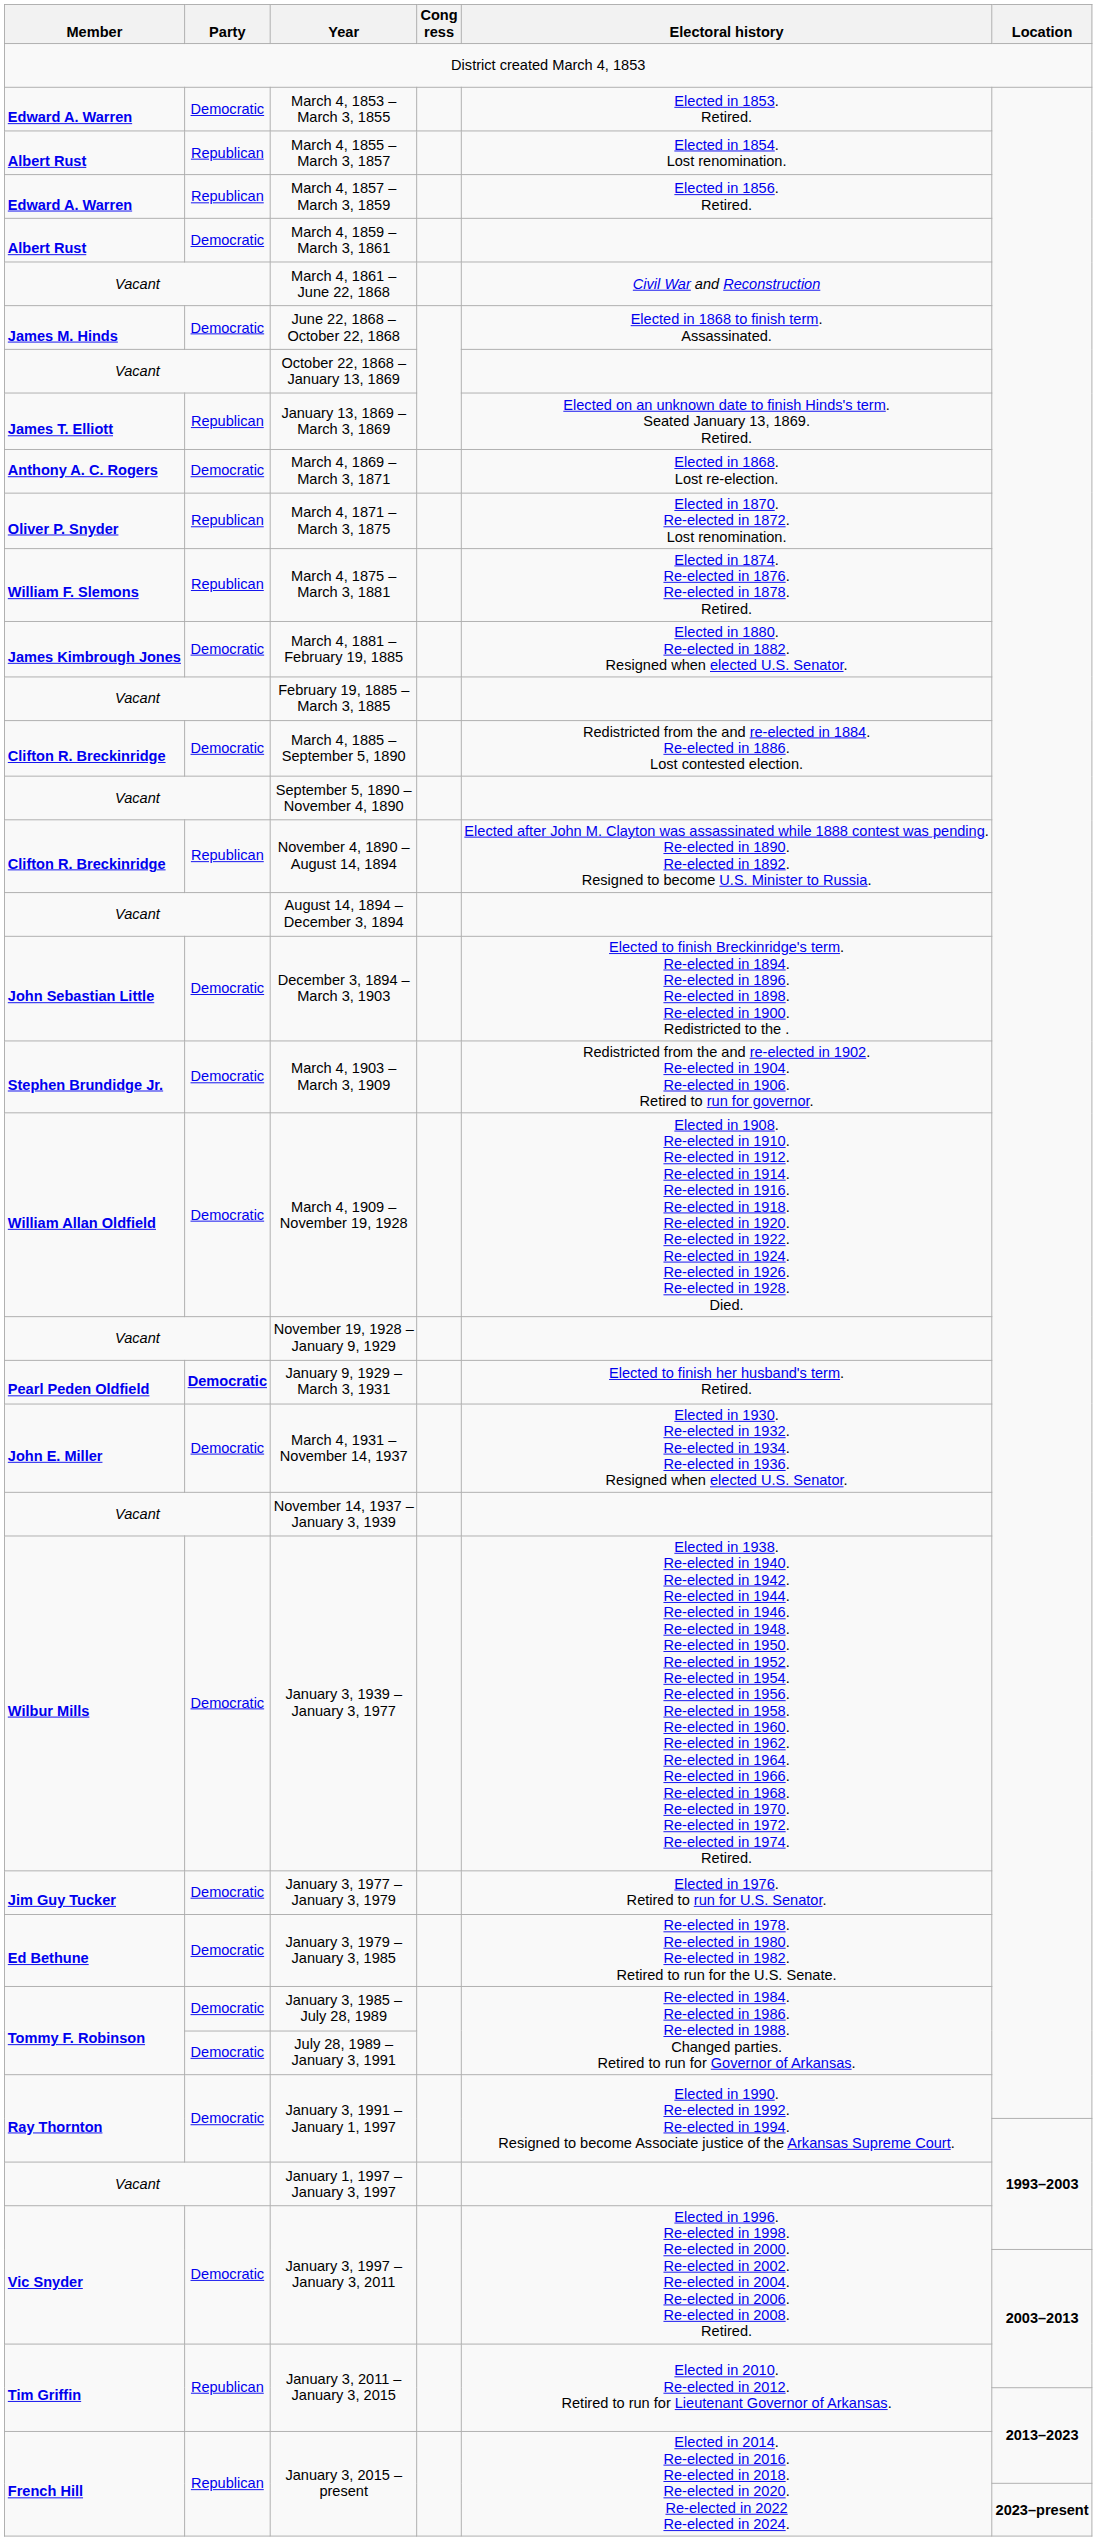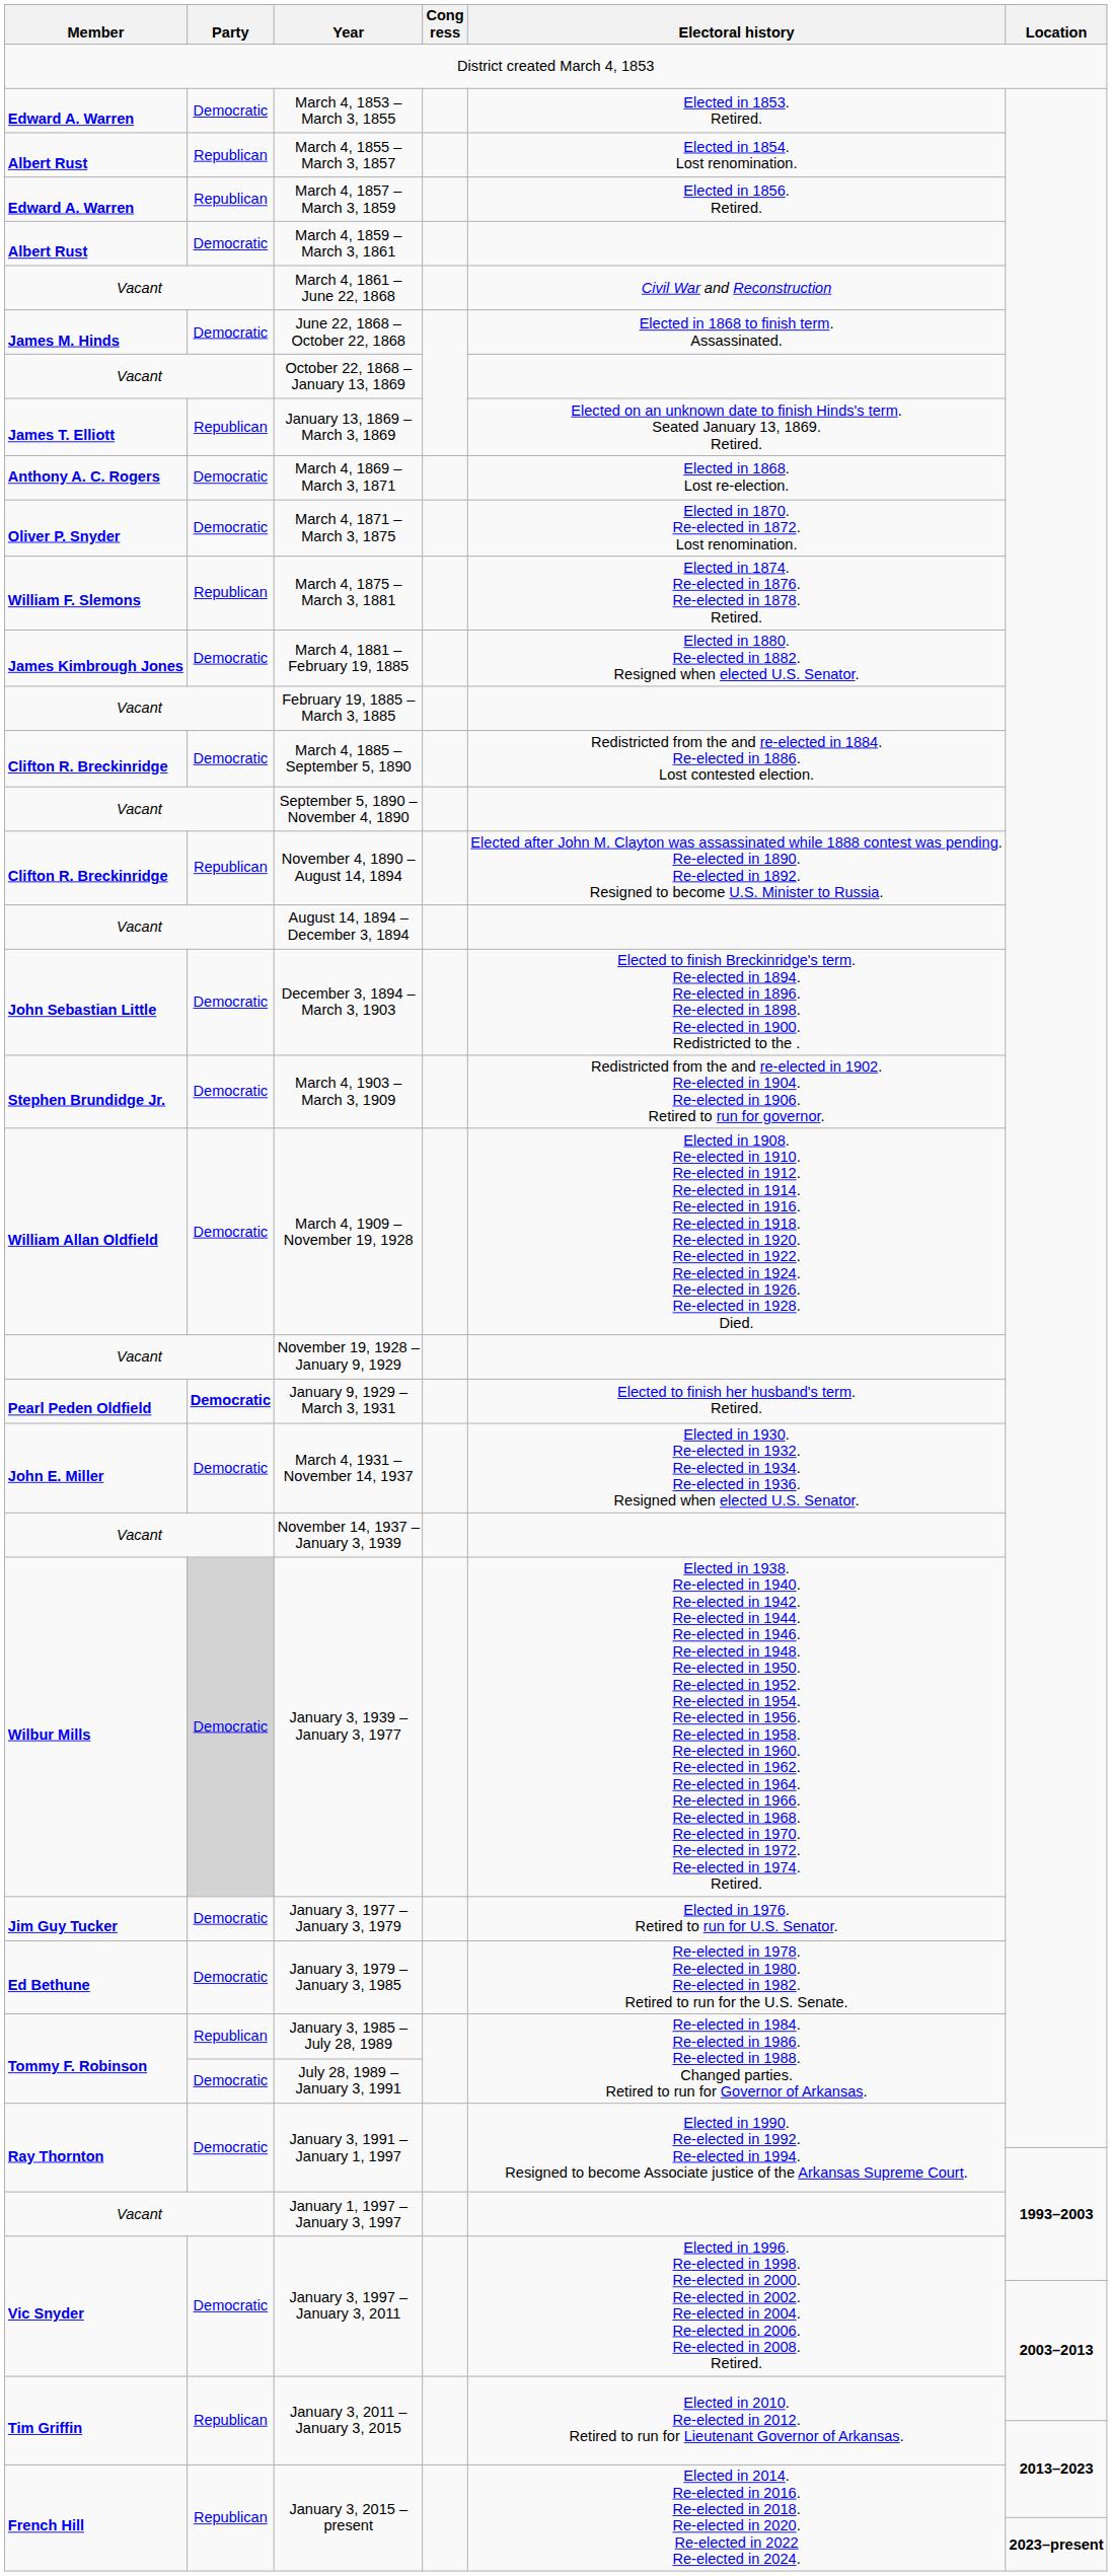 <table class=wikitable style="text-align:center">
 <tr valign=bottom>
 <th>Member</th>
 <th>Party</th>
 <th>Year</th>
 <th>Cong<br>ress</th>
 <th>Electoral history</th>
 <th>Location</th>
 </tr>
 <tr style="height:3em">
 <td colspan=6>District created March 4, 1853</td>
 </tr>
 <tr style="height:3em">
 <td align=left><br><strong><a href='#'>Edward A. Warren</a></strong><br></td>
 <td><a href='#'>Democratic</a></td>
 <td nowrap>March 4, 1853 –<br>March 3, 1855</td>
 <td></td>
 <td><a href='#'>Elected in 1853</a>.<br>Retired.</td>
 <td rowspan=30></td>
 </tr>
 <tr style="height:3em">
 <td align=left><br><strong><a href='#'>Albert Rust</a></strong><br></td>
 <td><a href='#'>Republican</a></td>
 <td nowrap>March 4, 1855 –<br>March 3, 1857</td>
 <td></td>
 <td><a href='#'>Elected in 1854</a>.<br>Lost renomination.</td>
 </tr>
 <tr style="height:3em">
 <td align=left><br><strong><a href='#'>Edward A. Warren</a></strong><br></td>
 <td><a href='#'>Republican</a></td>
 <td nowrap>March 4, 1857 –<br>March 3, 1859</td>
 <td></td>
 <td><a href='#'>Elected in 1856</a>.<br>Retired.</td>
 </tr>
 <tr style="height:3em">
 <td align=left><br><strong><a href='#'>Albert Rust</a></strong><br></td>
 <td><a href='#'>Democratic</a></td>
 <td nowrap>March 4, 1859 –<br>March 3, 1861</td>
 <td></td>
 <td></td>
 </tr>
 <tr style="height:3em">
 <td colspan=2><em>Vacant</em></td>
 <td nowrap>March 4, 1861 –<br>June 22, 1868</td>
 <td></td>
 <td><em><a href='#'>Civil War</a> and <a href='#'>Reconstruction</a></em></td>
 </tr>
 <tr style="height:3em">
 <td align=left><br><strong><a href='#'>James M. Hinds</a></strong><br></td>
 <td><a href='#'>Democratic</a></td>
 <td nowrap>June 22, 1868 –<br>October 22, 1868</td>
 <td rowspan=3></td>
 <td><a href='#'>Elected in 1868 to finish term</a>.<br>Assassinated.</td>
 </tr>
 <tr style="height:3em">
 <td colspan=2><em>Vacant</em></td>
 <td nowrap>October 22, 1868 –<br>January 13, 1869</td>
 <td></td>
 </tr>
 <tr style="height:3em">
 <td align=left><br><strong><a href='#'>James T. Elliott</a></strong><br></td>
 <td><a href='#'>Republican</a></td>
 <td nowrap>January 13, 1869 –<br>March 3, 1869</td>
 <td><a href='#'>Elected on an unknown date to finish Hinds's term</a>.<br>Seated January 13, 1869.<br>Retired.</td>
 </tr>
 <tr style="height:3em">
 <td align=left><strong><a href='#'>Anthony A. C. Rogers</a></strong><br></td>
 <td><a href='#'>Democratic</a></td>
 <td nowrap>March 4, 1869 –<br>March 3, 1871</td>
 <td></td>
 <td><a href='#'>Elected in 1868</a>.<br>Lost re-election.</td>
 </tr>
 <tr style="height:3em">
 <td align=left><br><strong><a href='#'>Oliver P. Snyder</a></strong><br></td>
-<td><a href='#'>Republican</a></td>
+<td><a href='#'>Democratic</a></td>
 <td nowrap>March 4, 1871 –<br>March 3, 1875</td>
 <td></td>
 <td><a href='#'>Elected in 1870</a>.<br><a href='#'>Re-elected in 1872</a>.<br>Lost renomination.</td>
 </tr>
 <tr style="height:3em">
 <td align=left><br><strong><a href='#'>William F. Slemons</a></strong><br></td>
 <td><a href='#'>Republican</a></td>
 <td nowrap>March 4, 1875 –<br>March 3, 1881</td>
 <td></td>
 <td><a href='#'>Elected in 1874</a>.<br><a href='#'>Re-elected in 1876</a>.<br><a href='#'>Re-elected in 1878</a>.<br>Retired.</td>
 </tr>
 <tr style="height:3em">
 <td align=left><br><strong><a href='#'>James Kimbrough Jones</a></strong><br></td>
 <td><a href='#'>Democratic</a></td>
 <td nowrap>March 4, 1881 –<br>February 19, 1885</td>
 <td></td>
 <td><a href='#'>Elected in 1880</a>.<br><a href='#'>Re-elected in 1882</a>.<br>Resigned when <a href='#'>elected U.S. Senator</a>.</td>
 </tr>
 <tr style="height:3em">
 <td colspan=2><em>Vacant</em></td>
 <td nowrap>February 19, 1885 –<br>March 3, 1885</td>
 <td></td>
 <td></td>
 </tr>
 <tr style="height:3em">
 <td align=left><br><strong><a href='#'>Clifton R. Breckinridge</a></strong><br></td>
 <td><a href='#'>Democratic</a></td>
 <td nowrap>March 4, 1885 –<br>September 5, 1890</td>
 <td></td>
 <td>Redistricted  from the  and <a href='#'>re-elected in 1884</a>.<br><a href='#'>Re-elected in 1886</a>.<br>Lost contested election.</td>
 </tr>
 <tr style="height:3em">
 <td colspan=2><em>Vacant</em></td>
 <td nowrap>September 5, 1890 –<br>November 4, 1890</td>
 <td></td>
 <td></td>
 </tr>
 <tr style="height:3em">
 <td align=left><br><strong><a href='#'>Clifton R. Breckinridge</a></strong><br></td>
 <td><a href='#'>Republican</a></td>
 <td nowrap>November 4, 1890 –<br>August 14, 1894</td>
 <td></td>
 <td><a href='#'>Elected after John M. Clayton was assassinated while 1888 contest was pending</a>.<br><a href='#'>Re-elected in 1890</a>.<br><a href='#'>Re-elected in 1892</a>.<br>Resigned to become <a href='#'>U.S. Minister to Russia</a>.</td>
 </tr>
 <tr style="height:3em">
 <td colspan=2><em>Vacant</em></td>
 <td nowrap>August 14, 1894 –<br>December 3, 1894</td>
 <td></td>
 <td></td>
 </tr>
 <tr style="height:3em">
 <td align=left><br><strong><a href='#'>John Sebastian Little</a></strong><br></td>
 <td><a href='#'>Democratic</a></td>
 <td nowrap>December 3, 1894 –<br>March 3, 1903</td>
 <td></td>
 <td><a href='#'>Elected to finish Breckinridge's term</a>.<br><a href='#'>Re-elected in 1894</a>.<br><a href='#'>Re-elected in 1896</a>.<br><a href='#'>Re-elected in 1898</a>.<br><a href='#'>Re-elected in 1900</a>.<br>Redistricted to the .</td>
 </tr>
 <tr style="height:3em">
 <td align=left><br><strong><a href='#'>Stephen Brundidge Jr.</a></strong><br></td>
 <td><a href='#'>Democratic</a></td>
 <td nowrap>March 4, 1903 –<br>March 3, 1909</td>
 <td></td>
 <td>Redistricted from the  and <a href='#'>re-elected in 1902</a>.<br><a href='#'>Re-elected in 1904</a>.<br><a href='#'>Re-elected in 1906</a>.<br>Retired to <a href='#'>run for governor</a>.</td>
 </tr>
 <tr style="height:3em">
 <td align=left><br><strong><a href='#'>William Allan Oldfield</a></strong><br></td>
 <td><a href='#'>Democratic</a></td>
 <td nowrap>March 4, 1909 –<br>November 19, 1928</td>
 <td></td>
 <td><a href='#'>Elected in 1908</a>.<br><a href='#'>Re-elected in 1910</a>.<br><a href='#'>Re-elected in 1912</a>.<br><a href='#'>Re-elected in 1914</a>.<br><a href='#'>Re-elected in 1916</a>.<br><a href='#'>Re-elected in 1918</a>.<br><a href='#'>Re-elected in 1920</a>.<br><a href='#'>Re-elected in 1922</a>.<br><a href='#'>Re-elected in 1924</a>.<br><a href='#'>Re-elected in 1926</a>.<br><a href='#'>Re-elected in 1928</a>.<br>Died.</td>
 </tr>
 <tr style="height:3em">
 <td colspan=2><em>Vacant</em></td>
 <td nowrap>November 19, 1928 –<br>January 9, 1929</td>
 <td></td>
 <td></td>
 </tr>
 <tr style="height:3em">
 <td align=left><br><strong><a href='#'>Pearl Peden Oldfield</a></strong><br></td>
 <td><strong><a href='#'>Democratic</a></strong></td>
 <td nowrap>January 9, 1929 –<br>March 3, 1931</td>
 <td></td>
 <td><a href='#'>Elected to finish her husband's term</a>.<br>Retired.</td>
 </tr>
 <tr style="height:3em">
 <td align=left><br><strong><a href='#'>John E. Miller</a></strong><br></td>
 <td><a href='#'>Democratic</a></td>
 <td nowrap>March 4, 1931 –<br>November 14, 1937</td>
 <td></td>
 <td><a href='#'>Elected in 1930</a>.<br><a href='#'>Re-elected in 1932</a>.<br><a href='#'>Re-elected in 1934</a>.<br><a href='#'>Re-elected in 1936</a>.<br>Resigned when <a href='#'>elected U.S. Senator</a>.</td>
 </tr>
 <tr style="height:3em">
 <td colspan=2><em>Vacant</em></td>
 <td nowrap>November 14, 1937 –<br>January 3, 1939</td>
 <td></td>
 <td></td>
 </tr>
 <tr style="height:3em">
 <td align=left><br><strong><a href='#'>Wilbur Mills</a></strong><br></td>
-<td><a href='#'>Democratic</a></td>
+<td style="background: lightgrey;"><a href='#'>Democratic</a></td>
 <td nowrap>January 3, 1939 –<br>January 3, 1977</td>
 <td></td>
 <td><a href='#'>Elected in 1938</a>.<br><a href='#'>Re-elected in 1940</a>.<br><a href='#'>Re-elected in 1942</a>.<br><a href='#'>Re-elected in 1944</a>.<br><a href='#'>Re-elected in 1946</a>.<br><a href='#'>Re-elected in 1948</a>.<br><a href='#'>Re-elected in 1950</a>.<br><a href='#'>Re-elected in 1952</a>.<br><a href='#'>Re-elected in 1954</a>.<br><a href='#'>Re-elected in 1956</a>.<br><a href='#'>Re-elected in 1958</a>.<br><a href='#'>Re-elected in 1960</a>.<br><a href='#'>Re-elected in 1962</a>.<br><a href='#'>Re-elected in 1964</a>.<br><a href='#'>Re-elected in 1966</a>.<br><a href='#'>Re-elected in 1968</a>.<br><a href='#'>Re-elected in 1970</a>.<br><a href='#'>Re-elected in 1972</a>.<br><a href='#'>Re-elected in 1974</a>.<br>Retired.</td>
 </tr>
 <tr style="height:3em">
 <td align=left><br><strong><a href='#'>Jim Guy Tucker</a></strong><br></td>
 <td><a href='#'>Democratic</a></td>
 <td nowrap>January 3, 1977 –<br>January 3, 1979</td>
 <td></td>
 <td><a href='#'>Elected in 1976</a>.<br>Retired to <a href='#'>run for U.S. Senator</a>.</td>
 </tr>
 <tr style="height:3em">
 <td align=left><br><strong><a href='#'>Ed Bethune</a></strong><br></td>
 <td><a href='#'>Democratic</a></td>
 <td nowrap>January 3, 1979 –<br>January 3, 1985</td>
 <td></td>
 <td><a href='#'>Re-elected in 1978</a>.<br><a href='#'>Re-elected in 1980</a>.<br><a href='#'>Re-elected in 1982</a>.<br>Retired to run for the U.S. Senate.</td>
 </tr>
 <tr style="height:3em">
 <td rowspan=2 align=left><br><strong><a href='#'>Tommy F. Robinson</a></strong><br></td>
-<td><a href='#'>Democratic</a></td>
+<td><a href='#'>Republican</a></td>
 <td nowrap>January 3, 1985 –<br>July 28, 1989</td>
 <td rowspan=2></td>
 <td rowspan=2><a href='#'>Re-elected in 1984</a>.<br><a href='#'>Re-elected in 1986</a>.<br><a href='#'>Re-elected in 1988</a>.<br>Changed parties.<br>Retired to run for <a href='#'>Governor of Arkansas</a>.</td>
 </tr>
 <tr style="height:3em">
 <td><a href='#'>Democratic</a></td>
 <td nowrap>July 28, 1989 –<br>January 3, 1991</td>
 </tr>
 <tr style="height:3em">
 <td rowspan=2 align=left><br><strong><a href='#'>Ray Thornton</a></strong><br></td>
 <td rowspan=2 ><a href='#'>Democratic</a></td>
 <td rowspan=2 nowrap>January 3, 1991 –<br>January 1, 1997</td>
 <td rowspan=2></td>
 <td rowspan=2><a href='#'>Elected in 1990</a>.<br><a href='#'>Re-elected in 1992</a>.<br><a href='#'>Re-elected in 1994</a>.<br>Resigned to become Associate justice of the <a href='#'>Arkansas Supreme Court</a>.</td>
 </tr>
 <tr style="height:3em">
 <td rowspan=3><strong>1993–2003</strong><br></td>
 </tr>
 <tr style="height:3em">
 <td colspan=2><em>Vacant</em></td>
 <td nowrap>January 1, 1997 –<br>January 3, 1997</td>
 <td></td>
 <td></td>
 </tr>
 <tr style="height:3em">
 <td rowspan=2 align=left><br><strong><a href='#'>Vic Snyder</a></strong><br></td>
 <td rowspan=2 ><a href='#'>Democratic</a></td>
 <td rowspan=2 nowrap>January 3, 1997 –<br>January 3, 2011</td>
 <td rowspan=2></td>
 <td rowspan=2><a href='#'>Elected in 1996</a>.<br><a href='#'>Re-elected in 1998</a>.<br><a href='#'>Re-elected in 2000</a>.<br><a href='#'>Re-elected in 2002</a>.<br><a href='#'>Re-elected in 2004</a>.<br><a href='#'>Re-elected in 2006</a>.<br><a href='#'>Re-elected in 2008</a>.<br>Retired.</td>
 </tr>
 <tr style="height:3em">
 <td rowspan=2><strong>2003–2013</strong><br></td>
 </tr>
 <tr style="height:3em">
 <td rowspan=2 align=left><br><strong><a href='#'>Tim Griffin</a></strong><br></td>
 <td rowspan=2 ><a href='#'>Republican</a></td>
 <td rowspan=2 nowrap>January 3, 2011 –<br>January 3, 2015</td>
 <td rowspan=2></td>
 <td rowspan=2><a href='#'>Elected in 2010</a>.<br><a href='#'>Re-elected in 2012</a>.<br>Retired to run for <a href='#'>Lieutenant Governor of Arkansas</a>.</td>
 </tr>
 <tr style="height:3em">
 <td rowspan=2><strong>2013–2023</strong><br></td>
 </tr>
 <tr style="height:3em">
 <td rowspan=2 align=left><br><strong><a href='#'>French Hill</a></strong><br></td>
 <td rowspan=2 ><a href='#'>Republican</a></td>
 <td rowspan=2 nowrap>January 3, 2015 –<br>present</td>
 <td rowspan=2></td>
 <td rowspan=2><a href='#'>Elected in 2014</a>.<br><a href='#'>Re-elected in 2016</a>.<br><a href='#'>Re-elected in 2018</a>.<br><a href='#'>Re-elected in 2020</a>.<br><a href='#'>Re-elected in 2022</a><br><a href='#'>Re-elected in 2024</a>.</td>
 </tr>
 <tr style="height:3em">
 <td><strong>2023–present</strong><br></td>
 </tr>
 </table>
